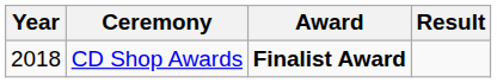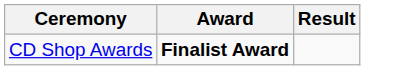 <table class="wikitable">
 <tr>
-<th>Year</th>
 <th>Ceremony</th>
 <th>Award</th>
 <th>Result</th>
 </tr>
 <tr>
-<td>2018</td>
 <td><a href='#'>CD Shop Awards</a></td>
 <td><strong>Finalist Award</strong></td>
 <td></td>
 </tr>
 </table>
